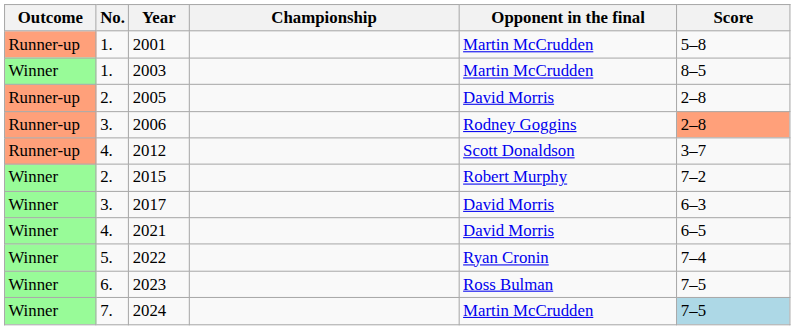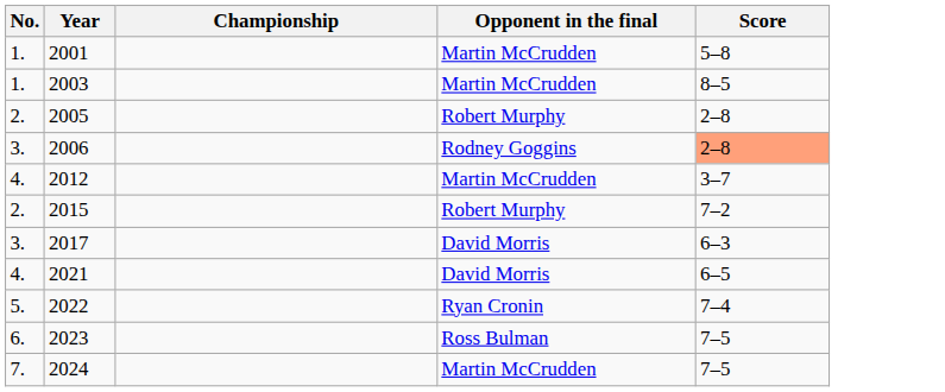 <table class="sortable wikitable">
 <tr>
-<th width="80">Outcome</th>
 <th width="20">No.</th>
 <th width="50">Year</th>
 <th width="250">Championship</th>
 <th width="200">Opponent in the final</th>
 <th width="100">Score</th>
 </tr>
 <tr>
-<td style="background:#ffa07a;">Runner-up</td>
 <td>1.</td>
 <td>2001</td>
 <td></td>
 <td> <a href='#'>Martin McCrudden</a></td>
 <td>5–8</td>
 </tr>
 <tr>
-<td style="background:#98fb98;">Winner</td>
 <td>1.</td>
 <td>2003</td>
 <td></td>
 <td> <a href='#'>Martin McCrudden</a></td>
 <td>8–5</td>
 </tr>
 <tr>
-<td style="background:#ffa07a;">Runner-up</td>
 <td>2.</td>
 <td>2005</td>
 <td></td>
-<td> <a href='#'>David Morris</a></td>
+<td> <a href='#'>Robert Murphy</a></td>
 <td>2–8</td>
 </tr>
 <tr>
-<td style="background:#ffa07a;">Runner-up</td>
 <td>3.</td>
 <td>2006</td>
 <td></td>
 <td> <a href='#'>Rodney Goggins</a></td>
 <td style="background: lightsalmon;">2–8</td>
 </tr>
 <tr>
-<td style="background:#ffa07a;">Runner-up</td>
 <td>4.</td>
 <td>2012</td>
 <td></td>
-<td> <a href='#'>Scott Donaldson</a></td>
+<td> <a href='#'>Martin McCrudden</a></td>
 <td>3–7</td>
 </tr>
 <tr>
-<td style="background:#98fb98;">Winner</td>
 <td>2.</td>
 <td>2015</td>
 <td></td>
 <td> <a href='#'>Robert Murphy</a></td>
 <td>7–2</td>
 </tr>
 <tr>
-<td style="background:#98fb98;">Winner</td>
 <td>3.</td>
 <td>2017</td>
 <td></td>
 <td> <a href='#'>David Morris</a></td>
 <td>6–3</td>
 </tr>
 <tr>
-<td style="background:#98fb98;">Winner</td>
 <td>4.</td>
 <td>2021</td>
 <td></td>
 <td> <a href='#'>David Morris</a></td>
 <td>6–5</td>
 </tr>
 <tr>
-<td style="background:#98fb98;">Winner</td>
 <td>5.</td>
 <td>2022</td>
 <td></td>
 <td> <a href='#'>Ryan Cronin</a></td>
 <td>7–4</td>
 </tr>
 <tr>
-<td style="background:#98fb98;">Winner</td>
 <td>6.</td>
 <td>2023</td>
 <td></td>
 <td> <a href='#'>Ross Bulman</a></td>
 <td>7–5</td>
 </tr>
 <tr>
-<td style="background:#98fb98;">Winner</td>
 <td>7.</td>
 <td>2024</td>
 <td></td>
 <td> <a href='#'>Martin McCrudden</a></td>
-<td style="background: lightblue;">7–5</td>
+<td>7–5</td>
 </tr>
 </table>
